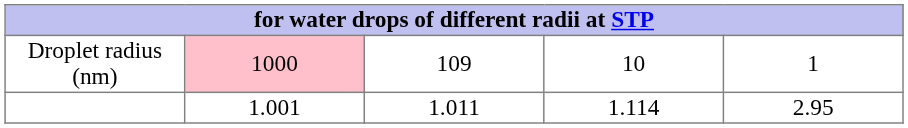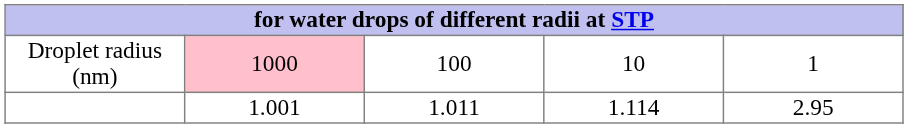 <table class="toccolours" border="1" style="float: center; margin: 0 0 1em 1em; border-collapse: collapse;">
 <tr>
 <th style="text-align:center; background:#c0c0f0;" colspan="5"> for water drops of different radii at <a href='#'>STP</a></th>
 </tr>
 <tr style="text-align:center;">
 <td style="width:120px; ">Droplet radius (nm)</td>
 <td style="background: pink; width:120px; ">1000</td>
-<td style="width:120px; ">109</td>
+<td style="width:120px; ">100</td>
 <td style="width:120px; ">10</td>
 <td style="width:120px; ">1</td>
 </tr>
 <tr style="text-align:center;">
 <td></td>
 <td style="text-align:center;">1.001</td>
 <td style="text-align:center;">1.011</td>
 <td style="text-align:center;">1.114</td>
 <td style="text-align:center;">2.95</td>
 </tr>
 </table>
